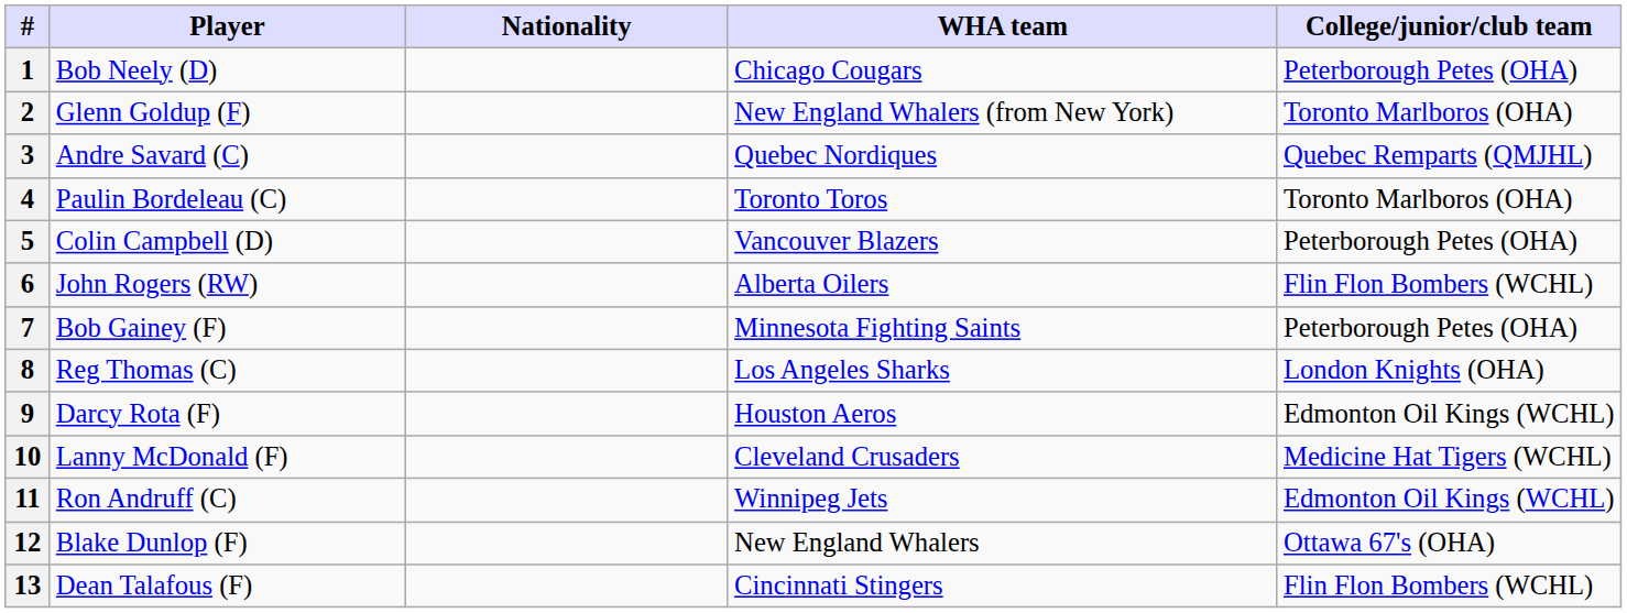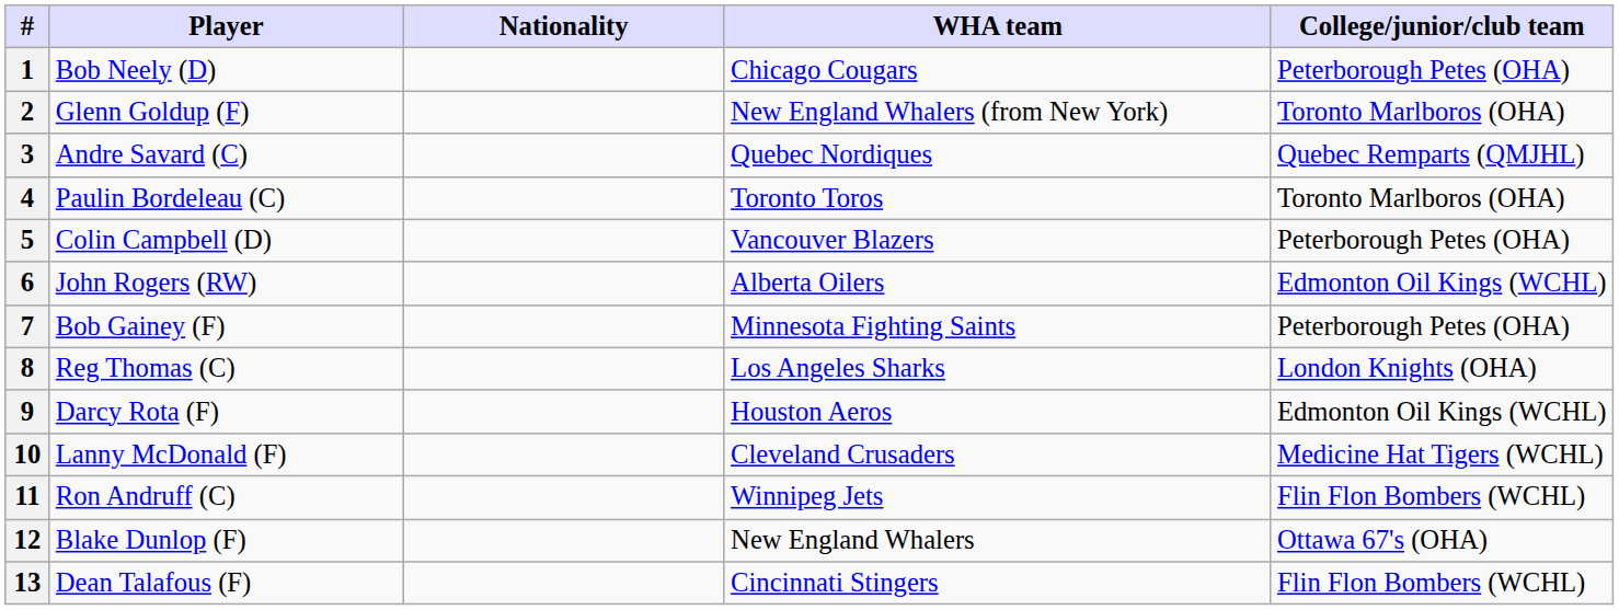 <table class="wikitable">
 <tr>
 <th style="background:#ddf; width:2.75%;">#</th>
 <th style="background:#ddf; width:22.0%;">Player</th>
 <th style="background:#ddf; width:20.0%;">Nationality</th>
 <th style="background:#ddf; width:34.0%;">WHA team</th>
 <th style="background:#ddf; width:100.0%;">College/junior/club team</th>
 </tr>
 <tr>
 <th>1</th>
 <td><a href='#'>Bob Neely</a> (<a href='#'>D</a>)</td>
 <td></td>
 <td><a href='#'>Chicago Cougars</a></td>
 <td><a href='#'>Peterborough Petes</a> (<a href='#'>OHA</a>)</td>
 </tr>
 <tr>
 <th>2</th>
 <td><a href='#'>Glenn Goldup</a> (<a href='#'>F</a>)</td>
 <td></td>
 <td><a href='#'>New England Whalers</a> (from New York)</td>
 <td><a href='#'>Toronto Marlboros</a> (OHA)</td>
 </tr>
 <tr>
 <th>3</th>
 <td><a href='#'>Andre Savard</a> (<a href='#'>C</a>)</td>
 <td></td>
 <td><a href='#'>Quebec Nordiques</a></td>
 <td><a href='#'>Quebec Remparts</a> (<a href='#'>QMJHL</a>)</td>
 </tr>
 <tr>
 <th>4</th>
 <td><a href='#'>Paulin Bordeleau</a> (C)</td>
 <td></td>
 <td><a href='#'>Toronto Toros</a></td>
 <td>Toronto Marlboros (OHA)</td>
 </tr>
 <tr>
 <th>5</th>
 <td><a href='#'>Colin Campbell</a> (D)</td>
 <td></td>
 <td><a href='#'>Vancouver Blazers</a></td>
 <td>Peterborough Petes (OHA)</td>
 </tr>
 <tr>
 <th>6</th>
 <td><a href='#'>John Rogers</a> (<a href='#'>RW</a>)</td>
 <td></td>
 <td><a href='#'>Alberta Oilers</a></td>
-<td><a href='#'>Flin Flon Bombers</a> (WCHL)</td>
+<td><a href='#'>Edmonton Oil Kings</a> (<a href='#'>WCHL</a>)</td>
 </tr>
 <tr>
 <th>7</th>
 <td><a href='#'>Bob Gainey</a> (F)</td>
 <td></td>
 <td><a href='#'>Minnesota Fighting Saints</a></td>
 <td>Peterborough Petes (OHA)</td>
 </tr>
 <tr>
 <th>8</th>
 <td><a href='#'>Reg Thomas</a> (C)</td>
 <td></td>
 <td><a href='#'>Los Angeles Sharks</a></td>
 <td><a href='#'>London Knights</a> (OHA)</td>
 </tr>
 <tr>
 <th>9</th>
 <td><a href='#'>Darcy Rota</a> (F)</td>
 <td></td>
 <td><a href='#'>Houston Aeros</a></td>
 <td>Edmonton Oil Kings (WCHL)</td>
 </tr>
 <tr>
 <th>10</th>
 <td><a href='#'>Lanny McDonald</a> (F)</td>
 <td></td>
 <td><a href='#'>Cleveland Crusaders</a></td>
 <td><a href='#'>Medicine Hat Tigers</a> (WCHL)</td>
 </tr>
 <tr>
 <th>11</th>
 <td><a href='#'>Ron Andruff</a> (C)</td>
 <td></td>
 <td><a href='#'>Winnipeg Jets</a></td>
-<td><a href='#'>Edmonton Oil Kings</a> (<a href='#'>WCHL</a>)</td>
+<td><a href='#'>Flin Flon Bombers</a> (WCHL)</td>
 </tr>
 <tr>
 <th>12</th>
 <td><a href='#'>Blake Dunlop</a> (F)</td>
 <td></td>
 <td>New England Whalers</td>
 <td><a href='#'>Ottawa 67's</a> (OHA)</td>
 </tr>
 <tr>
 <th>13</th>
 <td><a href='#'>Dean Talafous</a> (F)</td>
 <td></td>
 <td><a href='#'>Cincinnati Stingers</a></td>
 <td><a href='#'>Flin Flon Bombers</a> (WCHL)</td>
 </tr>
 </table>
